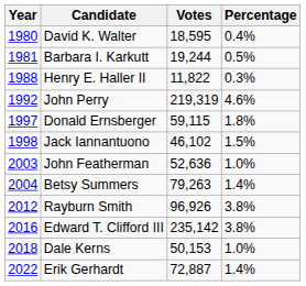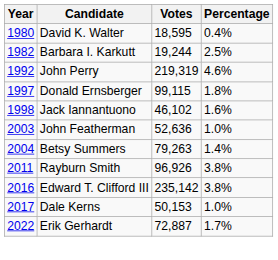 <table class="wikitable">
 <tr>
 <th>Year</th>
 <th>Candidate</th>
 <th>Votes</th>
 <th>Percentage</th>
 </tr>
 <tr>
 <td><a href='#'>1980</a></td>
 <td>David K. Walter</td>
 <td>18,595</td>
 <td>0.4%</td>
 </tr>
 <tr>
-<td><a href='#'>1981</a></td>
+<td><a href='#'>1982</a></td>
 <td>Barbara I. Karkutt</td>
 <td>19,244</td>
-<td>0.5%</td>
-</tr>
-<tr>
-<td><a href='#'>1988</a></td>
-<td>Henry E. Haller II</td>
-<td>11,822</td>
-<td>0.3%</td>
+<td>2.5%</td>
 </tr>
 <tr>
 <td><a href='#'>1992</a></td>
 <td>John Perry</td>
 <td>219,319</td>
 <td>4.6%</td>
 </tr>
 <tr>
 <td><a href='#'>1997</a></td>
 <td>Donald Ernsberger</td>
-<td>59,115</td>
+<td>99,115</td>
 <td>1.8%</td>
 </tr>
 <tr>
 <td><a href='#'>1998</a></td>
 <td>Jack Iannantuono</td>
 <td>46,102</td>
-<td>1.5%</td>
+<td>1.6%</td>
 </tr>
 <tr>
 <td><a href='#'>2003</a></td>
 <td>John Featherman</td>
 <td>52,636</td>
 <td>1.0%</td>
 </tr>
 <tr>
 <td><a href='#'>2004</a></td>
 <td>Betsy Summers</td>
 <td>79,263</td>
 <td>1.4%</td>
 </tr>
 <tr>
-<td><a href='#'>2012</a></td>
+<td><a href='#'>2011</a></td>
 <td>Rayburn Smith</td>
 <td>96,926</td>
 <td>3.8%</td>
 </tr>
 <tr>
 <td><a href='#'>2016</a></td>
 <td>Edward T. Clifford III</td>
 <td>235,142</td>
 <td>3.8%</td>
 </tr>
 <tr>
-<td><a href='#'>2018</a></td>
+<td><a href='#'>2017</a></td>
 <td>Dale Kerns</td>
 <td>50,153</td>
 <td>1.0%</td>
 </tr>
 <tr>
 <td><a href='#'>2022</a></td>
 <td>Erik Gerhardt</td>
 <td>72,887</td>
-<td>1.4%</td>
+<td>1.7%</td>
 </tr>
 </table>
